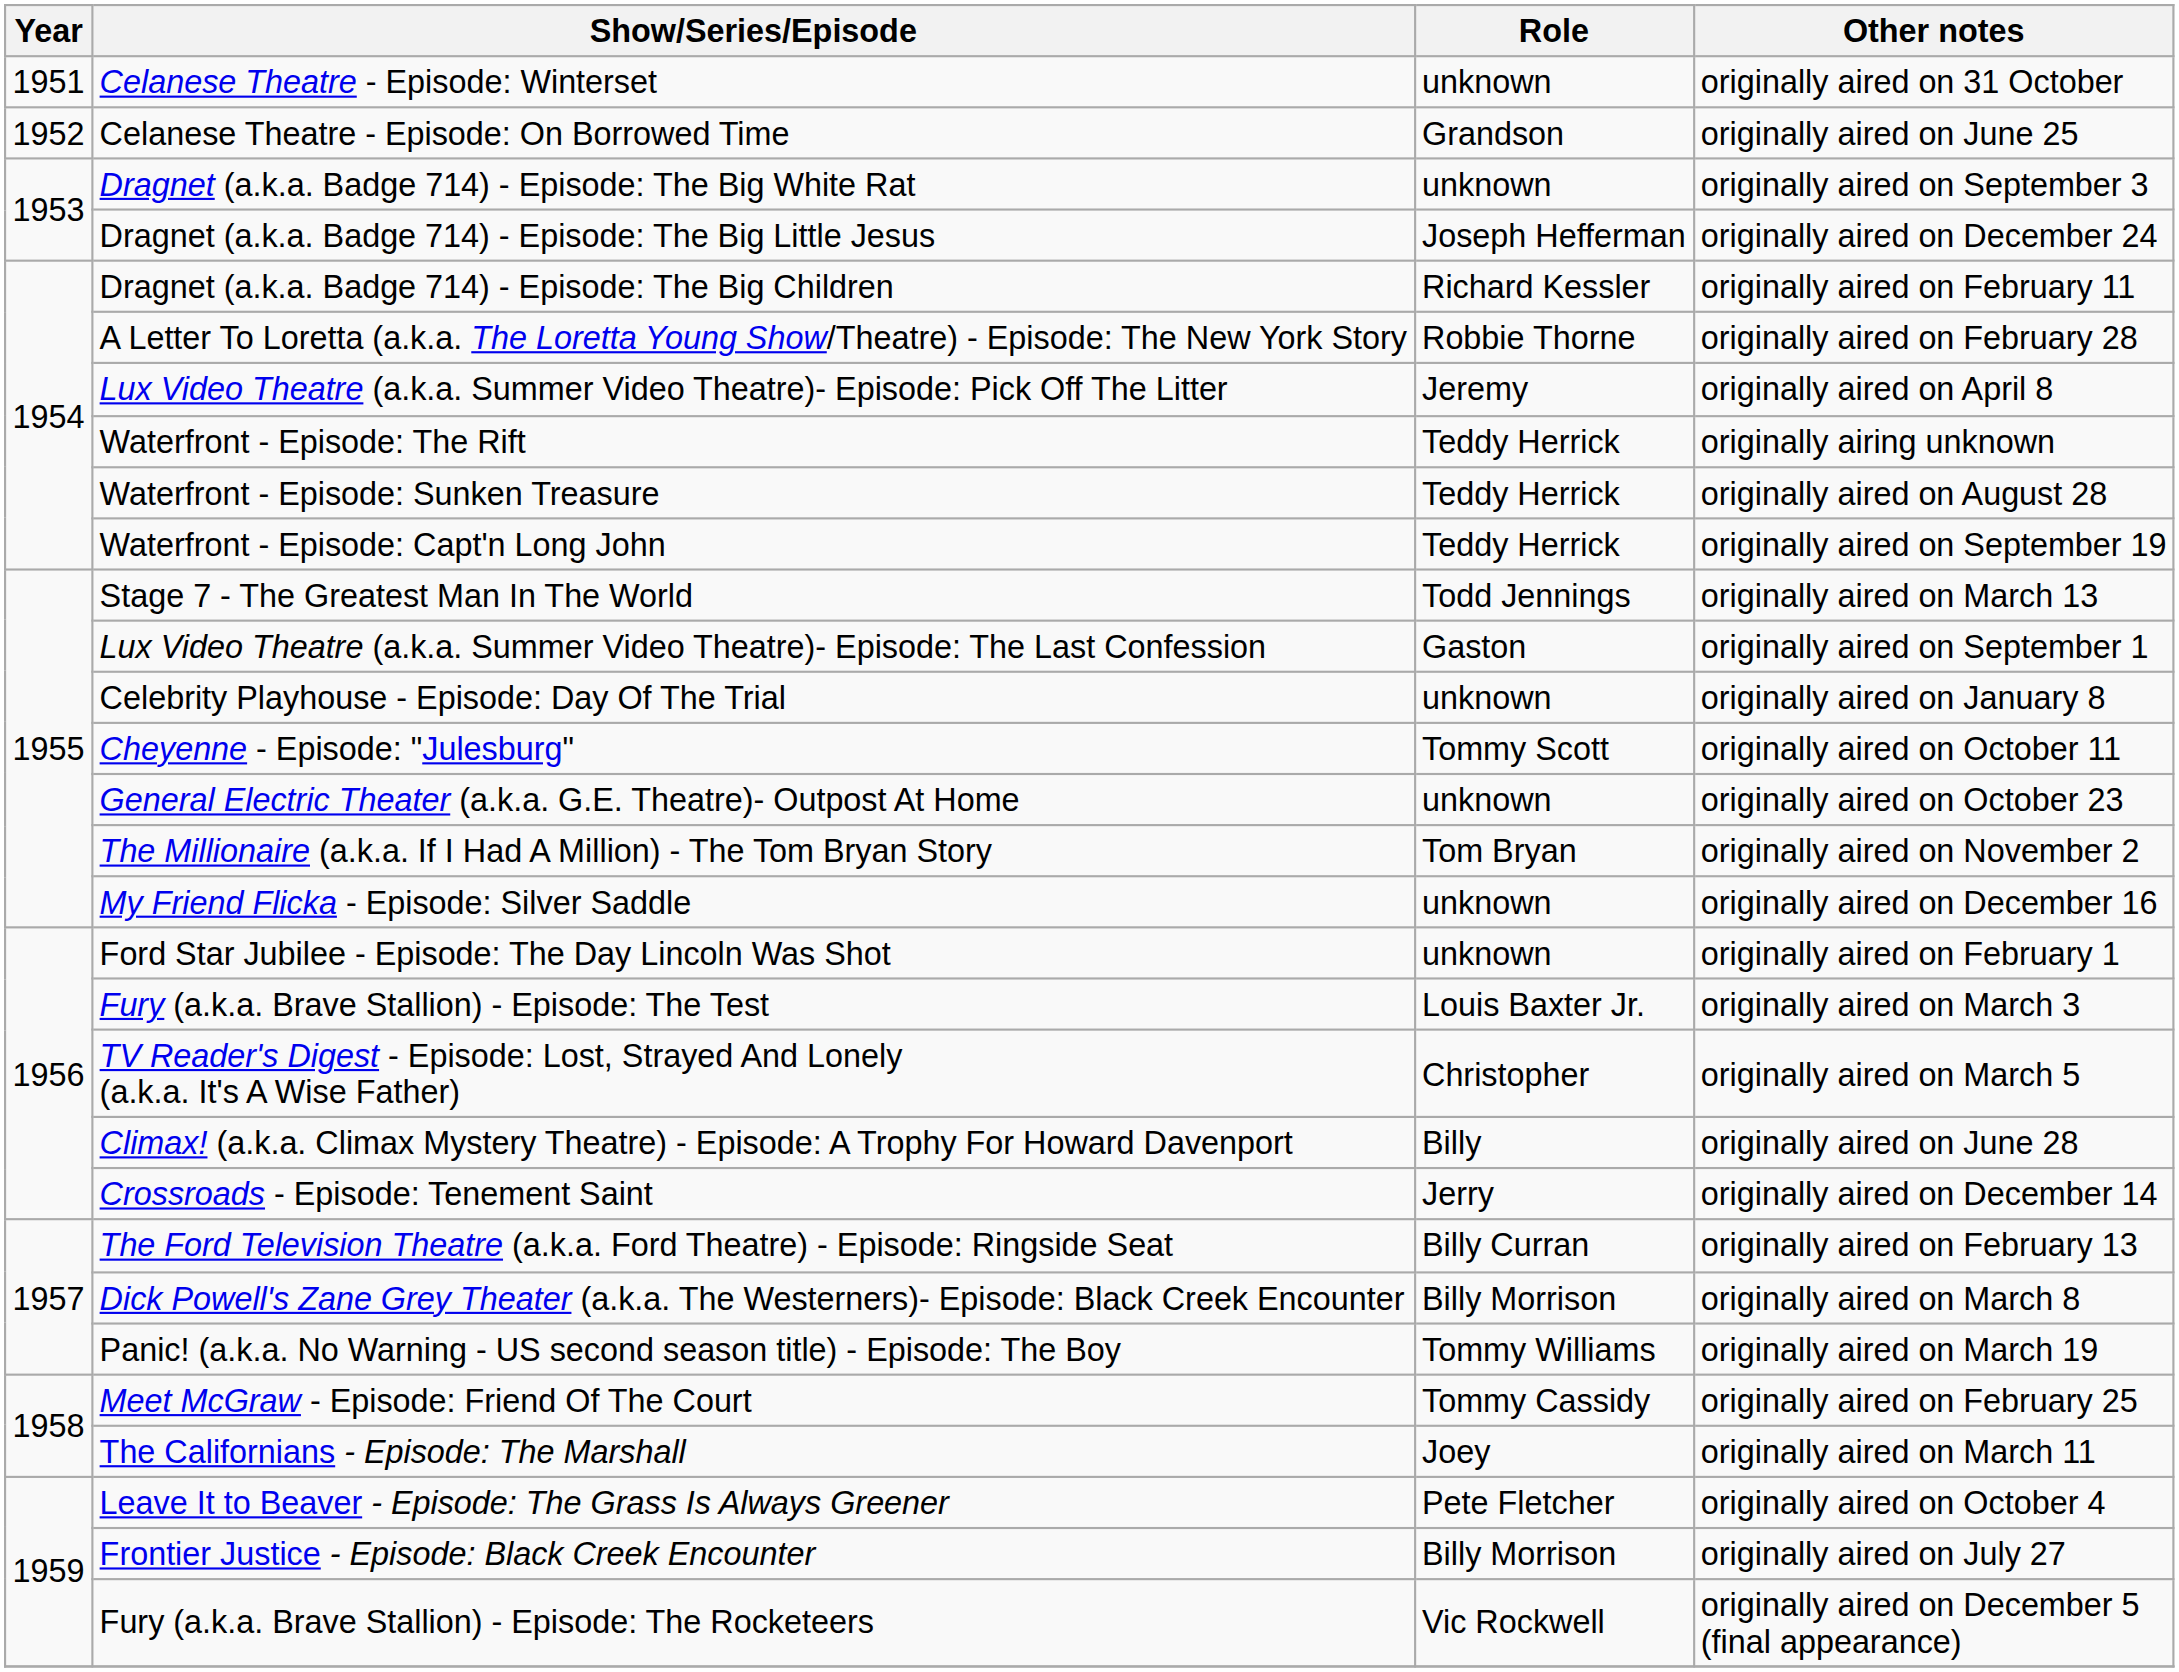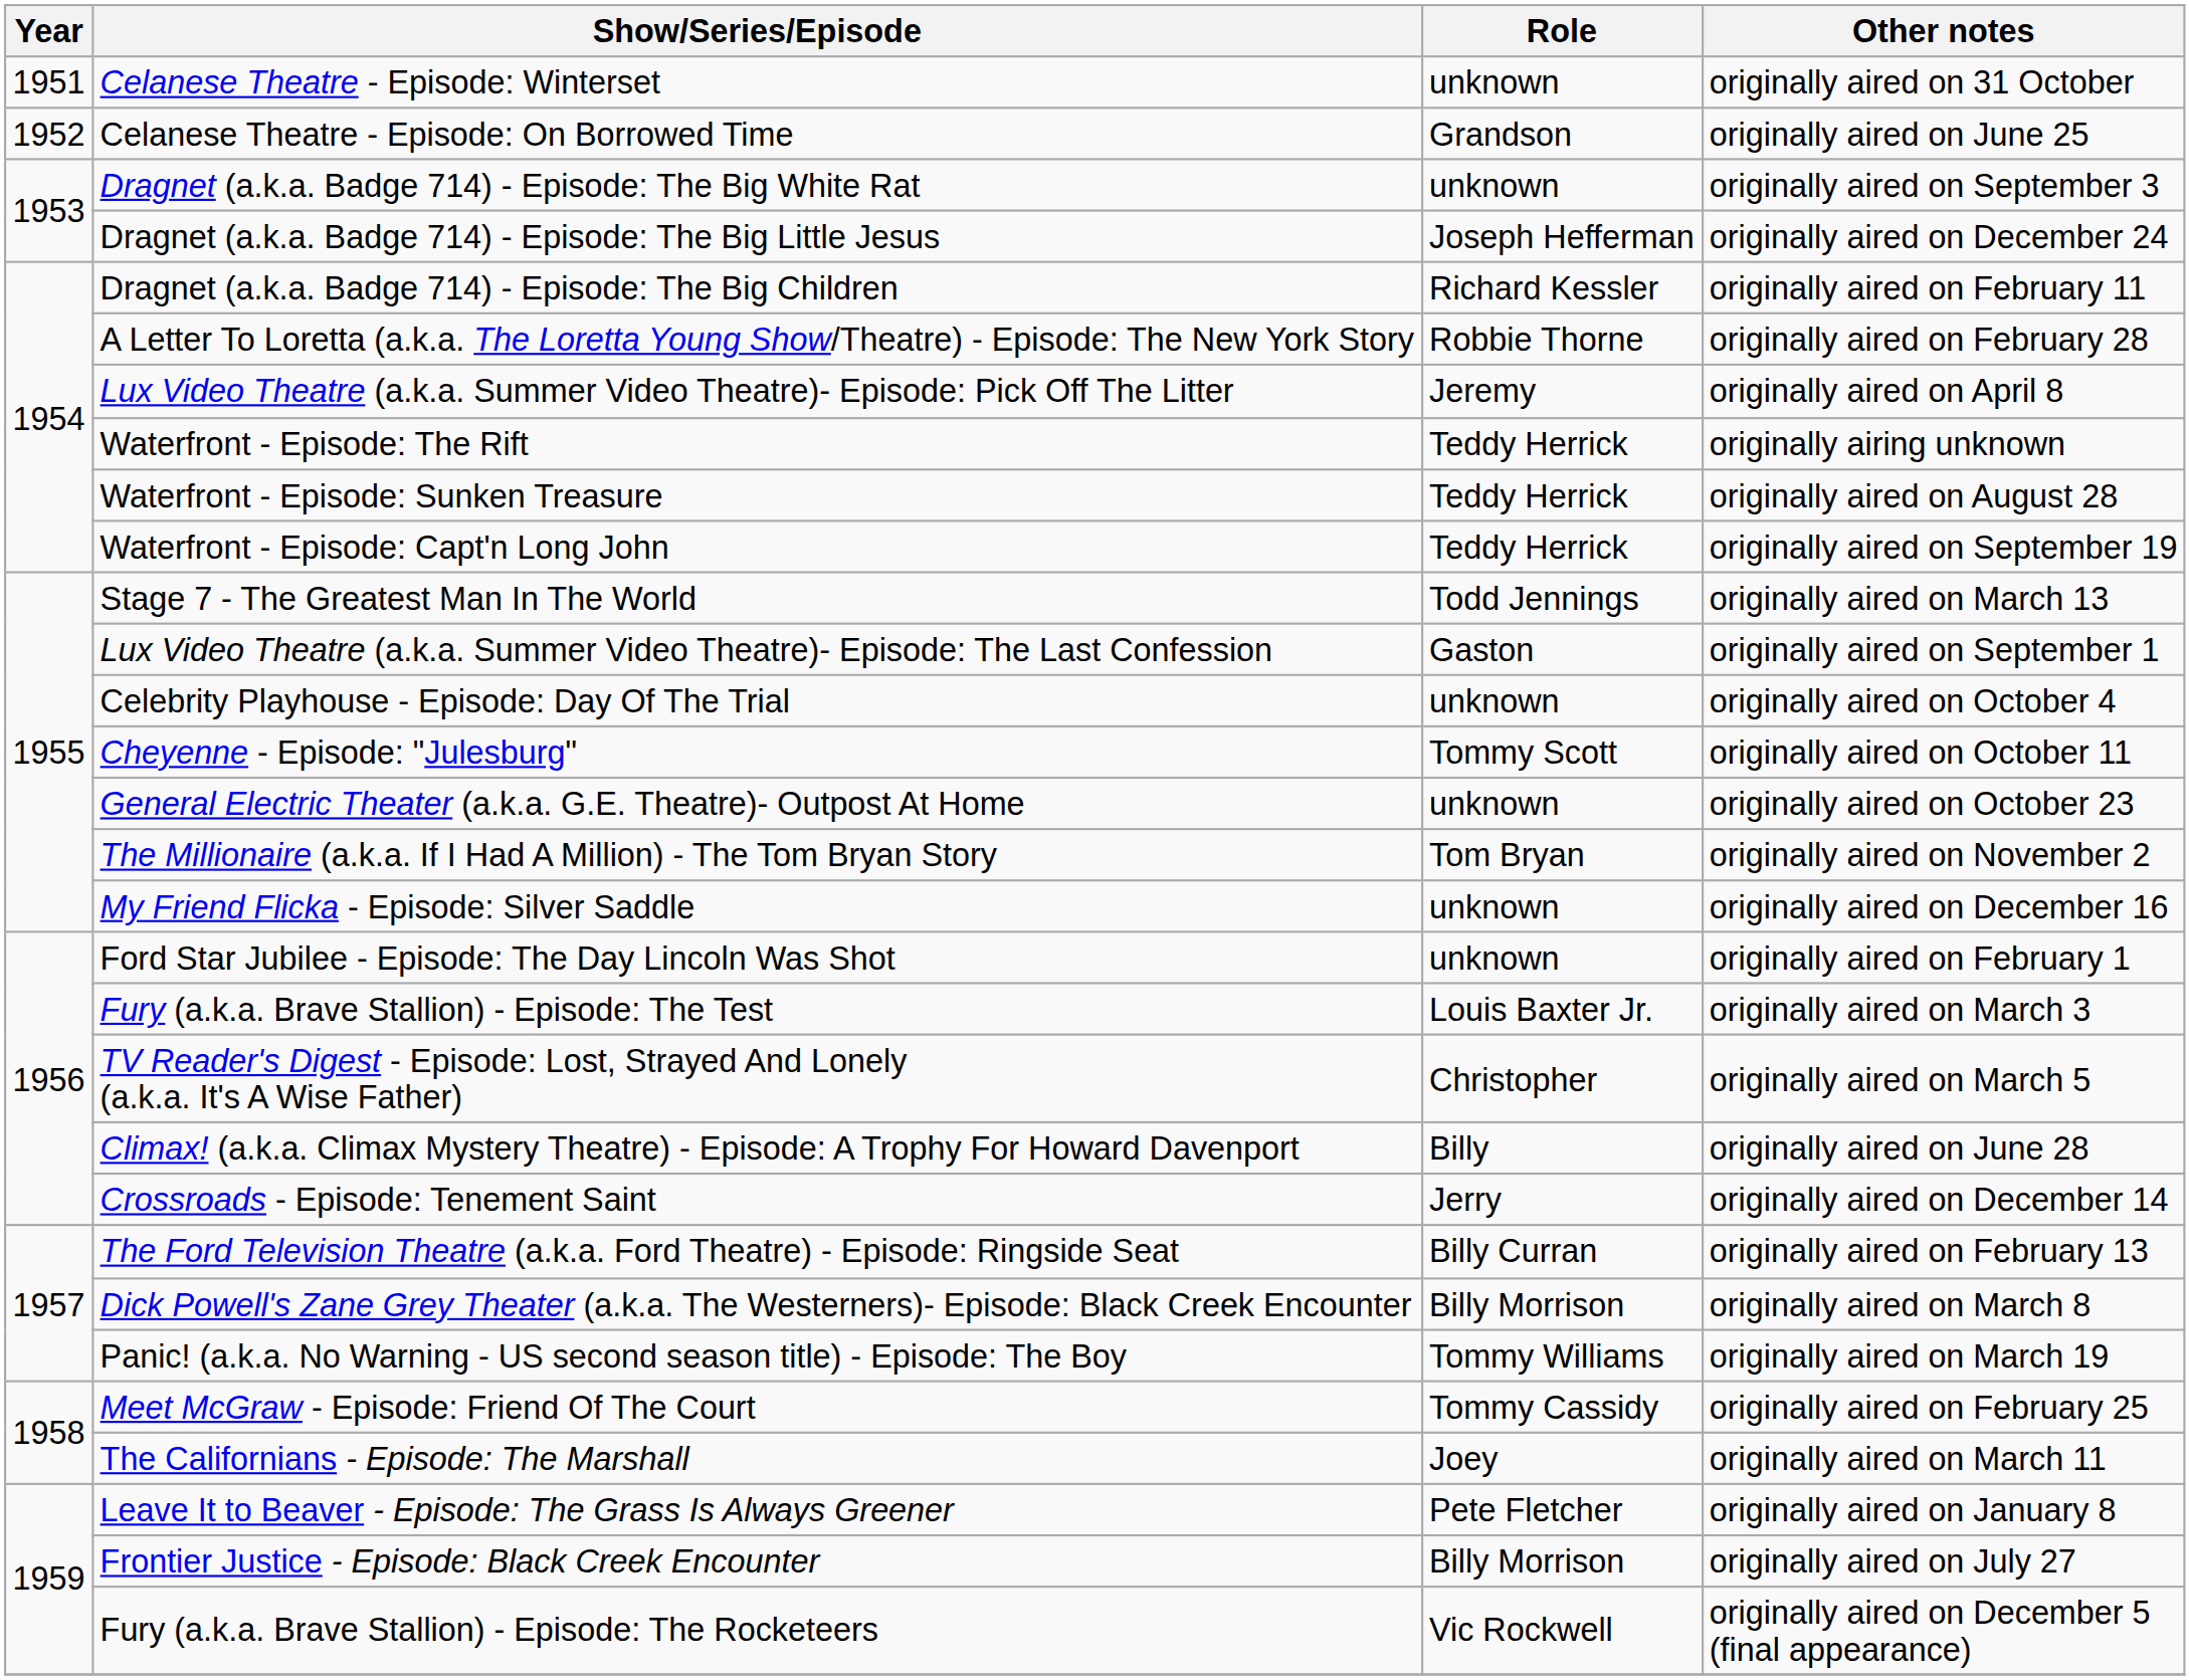 <table class="wikitable" style="font-size: 95%;">
 <tr>
 <th>Year</th>
 <th>Show/Series/Episode</th>
 <th>Role</th>
 <th>Other notes</th>
 </tr>
 <tr>
 <td rowspan= 1>1951</td>
 <td><em><a href='#'>Celanese Theatre</a></em> - Episode: Winterset</td>
 <td>unknown</td>
 <td>originally aired on 31 October</td>
 </tr>
 <tr>
 <td rowspan= 1>1952</td>
 <td>Celanese Theatre - Episode: On Borrowed Time</td>
 <td>Grandson</td>
 <td>originally aired on June 25</td>
 </tr>
 <tr>
 <td rowspan= 2>1953</td>
 <td><em><a href='#'>Dragnet</a></em> (a.k.a. Badge 714) - Episode: The Big White Rat</td>
 <td>unknown</td>
 <td>originally aired on September 3</td>
 </tr>
 <tr>
 <td>Dragnet (a.k.a. Badge 714) - Episode: The Big Little Jesus</td>
 <td>Joseph Hefferman</td>
 <td>originally aired on  December 24</td>
 </tr>
 <tr>
 <td rowspan= 6>1954</td>
 <td>Dragnet (a.k.a. Badge 714) - Episode: The Big Children</td>
 <td>Richard Kessler</td>
 <td>originally aired on February 11</td>
 </tr>
 <tr>
 <td>A Letter To Loretta (a.k.a. <em><a href='#'>The Loretta Young Show</a></em>/Theatre) - Episode: The New York Story</td>
 <td>Robbie Thorne</td>
 <td>originally aired on February 28</td>
 </tr>
 <tr>
 <td><em><a href='#'>Lux Video Theatre</a></em> (a.k.a. Summer Video Theatre)- Episode: Pick Off The Litter</td>
 <td>Jeremy</td>
 <td>originally aired on April 8</td>
 </tr>
 <tr>
 <td>Waterfront - Episode: The Rift</td>
 <td>Teddy Herrick</td>
 <td>originally airing unknown</td>
 </tr>
 <tr>
 <td>Waterfront - Episode: Sunken Treasure</td>
 <td>Teddy Herrick</td>
 <td>originally aired on August 28</td>
 </tr>
 <tr>
 <td>Waterfront - Episode: Capt'n Long John</td>
 <td>Teddy Herrick</td>
 <td>originally aired on September 19</td>
 </tr>
 <tr>
 <td rowspan= 7>1955</td>
 <td>Stage 7 - The Greatest Man In The World</td>
 <td>Todd Jennings</td>
 <td>originally aired on March 13</td>
 </tr>
 <tr>
 <td><em>Lux Video Theatre</em> (a.k.a. Summer Video Theatre)- Episode: The Last Confession</td>
 <td>Gaston</td>
 <td>originally aired on September 1</td>
 </tr>
 <tr>
 <td>Celebrity Playhouse - Episode: Day Of The Trial</td>
 <td>unknown</td>
-<td>originally aired on January 8</td>
+<td>originally aired on October 4</td>
 </tr>
 <tr>
 <td><em><a href='#'>Cheyenne</a></em> - Episode: "<a href='#'>Julesburg</a>"</td>
 <td>Tommy Scott</td>
 <td>originally aired on October 11</td>
 </tr>
 <tr>
 <td><em><a href='#'>General Electric Theater</a></em> (a.k.a. G.E. Theatre)- Outpost At Home</td>
 <td>unknown</td>
 <td>originally aired on October 23</td>
 </tr>
 <tr>
 <td><em><a href='#'>The Millionaire</a></em> (a.k.a. If I Had A Million) - The Tom Bryan Story</td>
 <td>Tom Bryan</td>
 <td>originally aired on November 2</td>
 </tr>
 <tr>
 <td><em><a href='#'>My Friend Flicka</a></em> - Episode: Silver Saddle</td>
 <td>unknown</td>
 <td>originally aired on December 16</td>
 </tr>
 <tr>
 <td rowspan= 5>1956</td>
 <td>Ford Star Jubilee - Episode:  The Day Lincoln Was Shot</td>
 <td>unknown</td>
 <td>originally aired on  February 1</td>
 </tr>
 <tr>
 <td><em><a href='#'>Fury</a></em> (a.k.a. Brave Stallion) - Episode: The Test</td>
 <td>Louis Baxter Jr.</td>
 <td>originally aired on March 3</td>
 </tr>
 <tr>
 <td><em><a href='#'>TV Reader's Digest</a></em> - Episode: Lost, Strayed And Lonely<br>(a.k.a. It's A Wise Father)</td>
 <td>Christopher</td>
 <td>originally aired on  March 5</td>
 </tr>
 <tr>
 <td><em><a href='#'>Climax!</a></em> (a.k.a. Climax Mystery Theatre) - Episode: A Trophy For Howard Davenport</td>
 <td>Billy</td>
 <td>originally aired on  June 28</td>
 </tr>
 <tr>
 <td><em><a href='#'>Crossroads</a></em> - Episode: Tenement Saint</td>
 <td>Jerry</td>
 <td>originally aired on December 14</td>
 </tr>
 <tr>
 <td rowspan= 3>1957</td>
 <td><em><a href='#'>The Ford Television Theatre</a></em> (a.k.a. Ford Theatre) - Episode: Ringside Seat</td>
 <td>Billy Curran</td>
 <td>originally aired on  February 13</td>
 </tr>
 <tr>
 <td><em><a href='#'>Dick Powell's Zane Grey Theater</a></em> (a.k.a. The Westerners)- Episode: Black Creek Encounter</td>
 <td>Billy Morrison</td>
 <td>originally aired on  March 8</td>
 </tr>
 <tr>
 <td>Panic! (a.k.a. No Warning - US second season title) - Episode: The Boy</td>
 <td>Tommy Williams</td>
 <td>originally aired on  March 19</td>
 </tr>
 <tr>
 <td rowspan= 2>1958</td>
 <td><em><a href='#'>Meet McGraw</a></em> - Episode: Friend Of The Court </td>
 <td>Tommy Cassidy</td>
 <td>originally aired on  February 25</td>
 </tr>
 <tr>
 <td><a href='#'>The Californians</a><em> - Episode: The Marshall</td>
 <td>Joey</td>
 <td>originally aired on March 11</td>
 </tr>
 <tr>
 <td rowspan= 3>1959</td>
 <td></em><a href='#'>Leave It to Beaver</a><em> - Episode: The Grass Is Always Greener</td>
 <td>Pete Fletcher</td>
-<td>originally aired on October 4</td>
+<td>originally aired on January 8</td>
 </tr>
 <tr>
 <td></em><a href='#'>Frontier Justice</a><em> - Episode: Black Creek Encounter </td>
 <td>Billy Morrison</td>
 <td>originally aired on July 27</td>
 </tr>
 <tr>
 <td>Fury (a.k.a. Brave Stallion) - Episode: The Rocketeers</td>
 <td>Vic Rockwell</td>
 <td>originally aired on December 5 <br> (final appearance)</td>
 </tr>
 <tr>
 </tr>
 </table>
